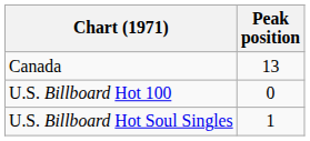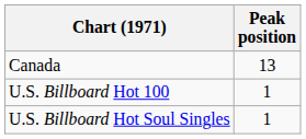 <table class="wikitable sortable">
 <tr>
 <th>Chart (1971)</th>
 <th>Peak<br>position</th>
 </tr>
 <tr>
 <td>Canada</td>
 <td style="text-align:center;">13</td>
 </tr>
 <tr>
 <td>U.S. <em>Billboard</em> <a href='#'>Hot 100</a></td>
-<td style="text-align:center;">0</td>
+<td style="text-align:center;">1</td>
 </tr>
 <tr>
 <td>U.S. <em>Billboard</em> <a href='#'>Hot Soul Singles</a></td>
 <td style="text-align:center;">1</td>
 </tr>
 </table>
